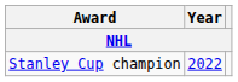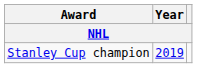 <table class="wikitable">
 <tr>
 <th>Award</th>
 <th>Year</th>
 <th></th>
 </tr>
 <tr>
 <th colspan="3"><a href='#'>NHL</a></th>
 </tr>
 <tr>
 <td><a href='#'>Stanley Cup</a> champion</td>
-<td><a href='#'>2022</a></td>
+<td><a href='#'>2019</a></td>
 <td></td>
 </tr>
 </table>
